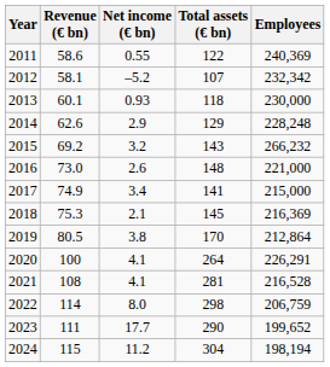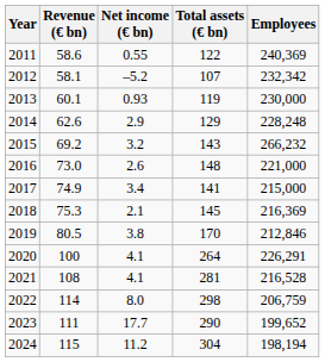 <table class="wikitable float-left" style="text-align: center;">
 <tr>
 <th>Year</th>
 <th>Revenue<br>(€ bn)</th>
 <th>Net income<br>(€ bn)</th>
 <th>Total assets<br>(€ bn)</th>
 <th>Employees</th>
 </tr>
 <tr>
 <td>2011</td>
 <td>58.6</td>
 <td>0.55</td>
 <td>122</td>
 <td>240,369</td>
 </tr>
 <tr>
 <td>2012</td>
 <td>58.1</td>
 <td>–5.2</td>
 <td>107</td>
 <td>232,342</td>
 </tr>
 <tr>
 <td>2013</td>
 <td>60.1</td>
 <td>0.93</td>
-<td>118</td>
+<td>119</td>
 <td>230,000</td>
 </tr>
 <tr>
 <td>2014</td>
 <td>62.6</td>
 <td>2.9</td>
 <td>129</td>
 <td>228,248</td>
 </tr>
 <tr>
 <td>2015</td>
 <td>69.2</td>
 <td>3.2</td>
 <td>143</td>
 <td>266,232</td>
 </tr>
 <tr>
 <td>2016</td>
 <td>73.0</td>
 <td>2.6</td>
 <td>148</td>
 <td>221,000</td>
 </tr>
 <tr>
 <td>2017</td>
 <td>74.9</td>
 <td>3.4</td>
 <td>141</td>
 <td>215,000</td>
 </tr>
 <tr>
 <td>2018</td>
 <td>75.3</td>
 <td>2.1</td>
 <td>145</td>
 <td>216,369</td>
 </tr>
 <tr>
 <td>2019</td>
 <td>80.5</td>
 <td>3.8</td>
 <td>170</td>
-<td>212,864</td>
+<td>212,846</td>
 </tr>
 <tr>
 <td>2020</td>
 <td>100</td>
 <td>4.1</td>
 <td>264</td>
 <td>226,291</td>
 </tr>
 <tr>
 <td>2021</td>
 <td>108</td>
 <td>4.1</td>
 <td>281</td>
 <td>216,528</td>
 </tr>
 <tr>
 <td>2022</td>
 <td>114</td>
 <td>8.0</td>
 <td>298</td>
 <td>206,759</td>
 </tr>
 <tr>
 <td>2023</td>
 <td>111</td>
 <td>17.7</td>
 <td>290</td>
 <td>199,652</td>
 </tr>
 <tr>
 <td>2024</td>
 <td>115</td>
 <td>11.2</td>
 <td>304</td>
 <td>198,194</td>
 </tr>
 </table>
